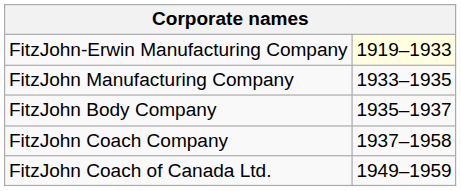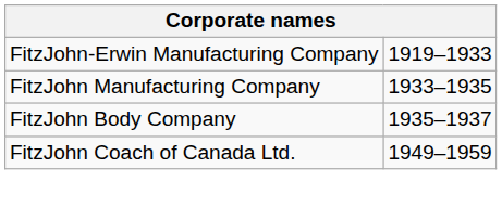 <table class="wikitable floatright">
 <tr>
 <th colspan="2">Corporate names</th>
 </tr>
 <tr>
 <td>FitzJohn-Erwin Manufacturing Company</td>
-<td style="background: lightyellow;">1919–1933</td>
+<td>1919–1933</td>
 </tr>
 <tr>
 <td>FitzJohn Manufacturing Company</td>
 <td>1933–1935</td>
 </tr>
 <tr>
 <td>FitzJohn Body Company</td>
 <td>1935–1937</td>
 </tr>
 <tr>
-<td>FitzJohn Coach Company</td>
-<td>1937–1958</td>
-</tr>
-<tr>
 <td>FitzJohn Coach of Canada Ltd.</td>
 <td>1949–1959</td>
 </tr>
 </table>
